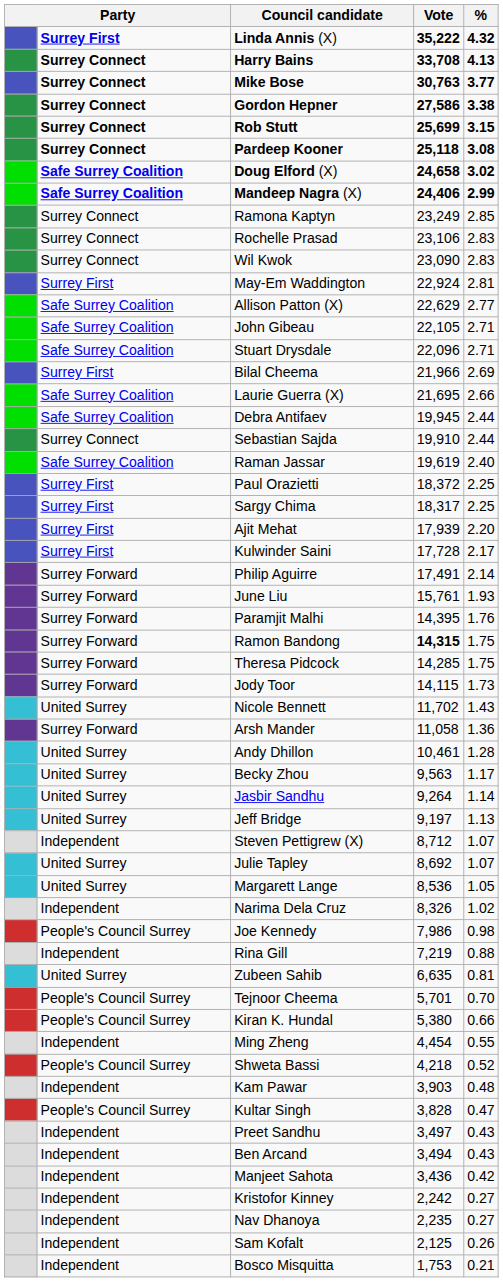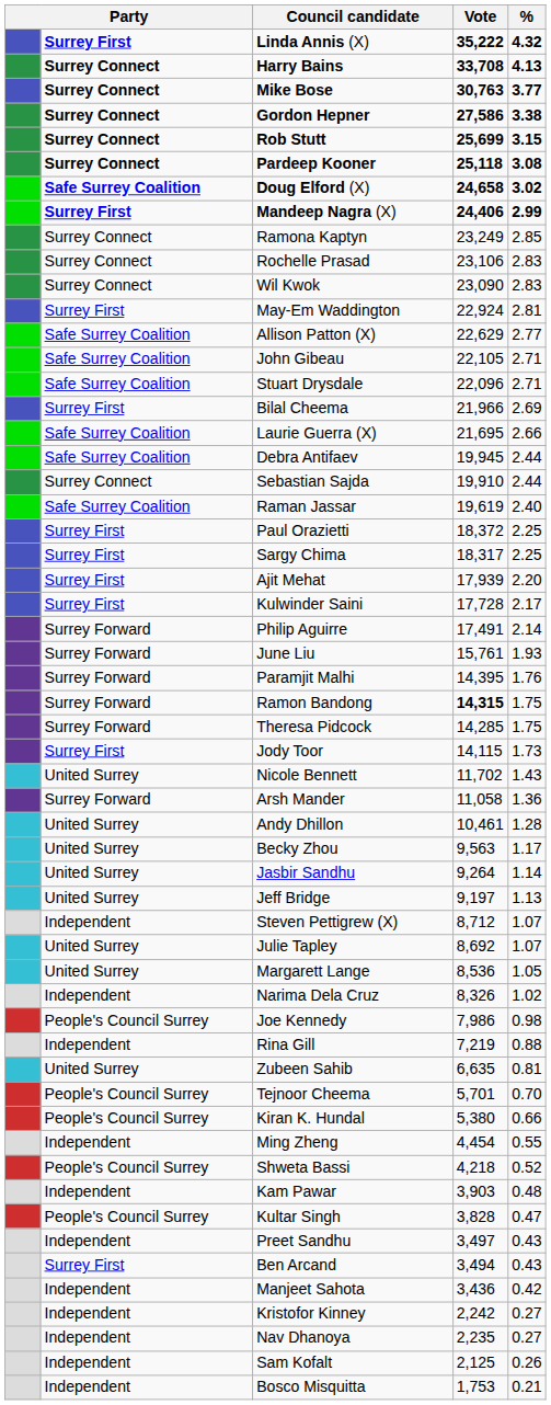 <table class="wikitable">
 <tr>
 <th width="250px" colspan="2">Party</th>
 <th width="200px">Council candidate</th>
 <th width="50px">Vote</th>
 <th width="30px">%</th>
 </tr>
 <tr>
 <td style="background:#4953BE;" width="30px"> </td>
 <td><strong><a href='#'>Surrey First</a></strong></td>
 <td><strong>Linda Annis</strong> (X) </td>
 <td><strong>35,222</strong></td>
 <td><strong>4.32</strong></td>
 </tr>
 <tr>
 <td style="background:#289345;" width="30px"> </td>
 <td><strong>Surrey Connect</strong></td>
 <td><strong>Harry Bains</strong> </td>
 <td><strong>33,708</strong></td>
 <td><strong>4.13</strong></td>
 </tr>
 <tr>
 <td style="background:#4953BE;" width="30px"> </td>
 <td><strong>Surrey Connect</strong></td>
 <td><strong>Mike  Bose</strong> </td>
 <td><strong>30,763</strong></td>
 <td><strong>3.77</strong></td>
 </tr>
 <tr>
 <td style="background:#289345;" width="30px"> </td>
 <td><strong>Surrey Connect</strong></td>
 <td><strong>Gordon Hepner</strong> </td>
 <td><strong>27,586</strong></td>
 <td><strong>3.38</strong></td>
 </tr>
 <tr>
 <td style="background:#289345;" width="30px"> </td>
 <td><strong>Surrey Connect</strong></td>
 <td><strong>Rob Stutt</strong> </td>
 <td><strong>25,699</strong></td>
 <td><strong>3.15</strong></td>
 </tr>
 <tr>
 <td style="background:#289345;" width="30px"> </td>
 <td><strong>Surrey Connect</strong></td>
 <td><strong>Pardeep Kooner</strong> </td>
 <td><strong>25,118</strong></td>
 <td><strong>3.08</strong></td>
 </tr>
 <tr>
 <td style="background:#01DF01;" width="30px"> </td>
 <td><strong><a href='#'>Safe Surrey Coalition</a></strong></td>
 <td><strong>Doug Elford</strong> (X) </td>
 <td><strong>24,658</strong></td>
 <td><strong>3.02</strong></td>
 </tr>
 <tr>
 <td style="background:#01DF01;" width="30px"> </td>
-<td><strong><a href='#'>Safe Surrey Coalition</a></strong></td>
+<td><strong><a href='#'>Surrey First</a></strong></td>
 <td><strong>Mandeep Nagra</strong> (X) </td>
 <td><strong>24,406</strong></td>
 <td><strong>2.99</strong></td>
 </tr>
 <tr>
 <td style="background:#289345;" width="30px"> </td>
 <td>Surrey Connect</td>
 <td>Ramona Kaptyn</td>
 <td>23,249</td>
 <td>2.85</td>
 </tr>
 <tr>
 <td style="background:#289345;" width="30px"> </td>
 <td>Surrey Connect</td>
 <td>Rochelle Prasad</td>
 <td>23,106</td>
 <td>2.83</td>
 </tr>
 <tr>
 <td style="background:#289345;" width="30px"> </td>
 <td>Surrey Connect</td>
 <td>Wil Kwok</td>
 <td>23,090</td>
 <td>2.83</td>
 </tr>
 <tr>
 <td style="background:#4953BE;" width="30px"> </td>
 <td><a href='#'>Surrey First</a></td>
 <td>May-Em Waddington</td>
 <td>22,924</td>
 <td>2.81</td>
 </tr>
 <tr>
 <td style="background:#01DF01;" width="30px"> </td>
 <td><a href='#'>Safe Surrey Coalition</a></td>
 <td>Allison Patton (X)</td>
 <td>22,629</td>
 <td>2.77</td>
 </tr>
 <tr>
 <td style="background:#01DF01;" width="30px"> </td>
 <td><a href='#'>Safe Surrey Coalition</a></td>
 <td>John Gibeau</td>
 <td>22,105</td>
 <td>2.71</td>
 </tr>
 <tr>
 <td style="background:#01DF01;" width="30px"> </td>
 <td><a href='#'>Safe Surrey Coalition</a></td>
 <td>Stuart Drysdale</td>
 <td>22,096</td>
 <td>2.71</td>
 </tr>
 <tr>
 <td style="background:#4953BE;" width="30px"> </td>
 <td><a href='#'>Surrey First</a></td>
 <td>Bilal Cheema</td>
 <td>21,966</td>
 <td>2.69</td>
 </tr>
 <tr>
 <td style="background:#01DF01;" width="30px"> </td>
 <td><a href='#'>Safe Surrey Coalition</a></td>
 <td>Laurie Guerra (X)</td>
 <td>21,695</td>
 <td>2.66</td>
 </tr>
 <tr>
 <td style="background:#01DF01;" width="30px"> </td>
 <td><a href='#'>Safe Surrey Coalition</a></td>
 <td>Debra Antifaev</td>
 <td>19,945</td>
 <td>2.44</td>
 </tr>
 <tr>
 <td style="background:#289345;" width="30px"> </td>
 <td>Surrey Connect</td>
 <td>Sebastian Sajda</td>
 <td>19,910</td>
 <td>2.44</td>
 </tr>
 <tr>
 <td style="background:#01DF01;" width="30px"> </td>
 <td><a href='#'>Safe Surrey Coalition</a></td>
 <td>Raman Jassar</td>
 <td>19,619</td>
 <td>2.40</td>
 </tr>
 <tr>
 <td style="background:#4953BE;" width="30px"> </td>
 <td><a href='#'>Surrey First</a></td>
 <td>Paul Orazietti</td>
 <td>18,372</td>
 <td>2.25</td>
 </tr>
 <tr>
 <td style="background:#4953BE;" width="30px"> </td>
 <td><a href='#'>Surrey First</a></td>
 <td>Sargy Chima</td>
 <td>18,317</td>
 <td>2.25</td>
 </tr>
 <tr>
 <td style="background:#4953BE;" width="30px"> </td>
 <td><a href='#'>Surrey First</a></td>
 <td>Ajit Mehat</td>
 <td>17,939</td>
 <td>2.20</td>
 </tr>
 <tr>
 <td style="background:#4953BE;" width="30px"> </td>
 <td><a href='#'>Surrey First</a></td>
 <td>Kulwinder Saini</td>
 <td>17,728</td>
 <td>2.17</td>
 </tr>
 <tr>
 <td style="background:#613693;" width="30px"> </td>
 <td>Surrey Forward</td>
 <td>Philip Aguirre</td>
 <td>17,491</td>
 <td>2.14</td>
 </tr>
 <tr>
 <td style="background:#613693;" width="30px"> </td>
 <td>Surrey Forward</td>
 <td>June Liu</td>
 <td>15,761</td>
 <td>1.93</td>
 </tr>
 <tr>
 <td style="background:#613693;" width="30px"> </td>
 <td>Surrey Forward</td>
 <td>Paramjit Malhi</td>
 <td>14,395</td>
 <td>1.76</td>
 </tr>
 <tr>
 <td style="background:#613693;" width="30px"> </td>
 <td>Surrey Forward</td>
 <td>Ramon Bandong</td>
 <td><strong>14,315</strong></td>
 <td>1.75</td>
 </tr>
 <tr>
 <td style="background:#613693;" width="30px"> </td>
 <td>Surrey Forward</td>
 <td>Theresa Pidcock</td>
 <td>14,285</td>
 <td>1.75</td>
 </tr>
 <tr>
 <td style="background:#613693;" width="30px"> </td>
-<td>Surrey Forward</td>
+<td><a href='#'>Surrey First</a></td>
 <td>Jody Toor</td>
 <td>14,115</td>
 <td>1.73</td>
 </tr>
 <tr>
 <td style="background:#34bfd4;" width="30px"> </td>
 <td>United Surrey</td>
 <td>Nicole Bennett</td>
 <td>11,702</td>
 <td>1.43</td>
 </tr>
 <tr>
 <td style="background:#613693;" width="30px"> </td>
 <td>Surrey Forward</td>
 <td>Arsh Mander</td>
 <td>11,058</td>
 <td>1.36</td>
 </tr>
 <tr>
 <td style="background:#34bfd4;" width="30px"> </td>
 <td>United Surrey</td>
 <td>Andy Dhillon</td>
 <td>10,461</td>
 <td>1.28</td>
 </tr>
 <tr>
 <td style="background:#34bfd4;" width="30px"> </td>
 <td>United Surrey</td>
 <td>Becky Zhou</td>
 <td>9,563</td>
 <td>1.17</td>
 </tr>
 <tr>
 <td style="background:#34bfd4;" width="30px"> </td>
 <td>United Surrey</td>
 <td><a href='#'>Jasbir Sandhu</a></td>
 <td>9,264</td>
 <td>1.14</td>
 </tr>
 <tr>
 <td style="background:#34bfd4;" width="30px"> </td>
 <td>United Surrey</td>
 <td>Jeff Bridge</td>
 <td>9,197</td>
 <td>1.13</td>
 </tr>
 <tr>
 <td style="background:gainsboro" width="30px"> </td>
 <td>Independent</td>
 <td>Steven Pettigrew (X)</td>
 <td>8,712</td>
 <td>1.07</td>
 </tr>
 <tr>
 <td style="background:#34bfd4;" width="30px"> </td>
 <td>United Surrey</td>
 <td>Julie Tapley</td>
 <td>8,692</td>
 <td>1.07</td>
 </tr>
 <tr>
 <td style="background:#34bfd4;" width="30px"> </td>
 <td>United Surrey</td>
 <td>Margarett Lange</td>
 <td>8,536</td>
 <td>1.05</td>
 </tr>
 <tr>
 <td style="background:gainsboro" width="30px"> </td>
 <td>Independent</td>
 <td>Narima Dela Cruz</td>
 <td>8,326</td>
 <td>1.02</td>
 </tr>
 <tr>
 <td style="background:#cf2e2e;" width="30px"> </td>
 <td>People's Council Surrey</td>
 <td>Joe Kennedy</td>
 <td>7,986</td>
 <td>0.98</td>
 </tr>
 <tr>
 <td style="background:gainsboro" width="30px"> </td>
 <td>Independent</td>
 <td>Rina Gill</td>
 <td>7,219</td>
 <td>0.88</td>
 </tr>
 <tr>
 <td style="background:#34bfd4;" width="30px"> </td>
 <td>United Surrey</td>
 <td>Zubeen Sahib</td>
 <td>6,635</td>
 <td>0.81</td>
 </tr>
 <tr>
 <td style="background:#cf2e2e;" width="30px"> </td>
 <td>People's Council Surrey</td>
 <td>Tejnoor Cheema</td>
 <td>5,701</td>
 <td>0.70</td>
 </tr>
 <tr>
 <td style="background:#cf2e2e;" width="30px"> </td>
 <td>People's Council Surrey</td>
 <td>Kiran K. Hundal</td>
 <td>5,380</td>
 <td>0.66</td>
 </tr>
 <tr>
 <td style="background:gainsboro" width="30px"> </td>
 <td>Independent</td>
 <td>Ming Zheng</td>
 <td>4,454</td>
 <td>0.55</td>
 </tr>
 <tr>
 <td style="background:#cf2e2e;" width="30px"> </td>
 <td>People's Council Surrey</td>
 <td>Shweta Bassi</td>
 <td>4,218</td>
 <td>0.52</td>
 </tr>
 <tr>
 <td style="background:gainsboro" width="30px"> </td>
 <td>Independent</td>
 <td>Kam Pawar</td>
 <td>3,903</td>
 <td>0.48</td>
 </tr>
 <tr>
 <td style="background:#cf2e2e;" width="30px"> </td>
 <td>People's Council Surrey</td>
 <td>Kultar Singh</td>
 <td>3,828</td>
 <td>0.47</td>
 </tr>
 <tr>
 <td style="background:gainsboro" width="30px"> </td>
 <td>Independent</td>
 <td>Preet Sandhu</td>
 <td>3,497</td>
 <td>0.43</td>
 </tr>
 <tr>
 <td style="background:gainsboro" width="30px"> </td>
-<td>Independent</td>
+<td><a href='#'>Surrey First</a></td>
 <td>Ben Arcand</td>
 <td>3,494</td>
 <td>0.43</td>
 </tr>
 <tr>
 <td style="background:gainsboro" width="30px"> </td>
 <td>Independent</td>
 <td>Manjeet Sahota</td>
 <td>3,436</td>
 <td>0.42</td>
 </tr>
 <tr>
 <td style="background:gainsboro" width="30px"> </td>
 <td>Independent</td>
 <td>Kristofor Kinney</td>
 <td>2,242</td>
 <td>0.27</td>
 </tr>
 <tr>
 <td style="background:gainsboro" width="30px"> </td>
 <td>Independent</td>
 <td>Nav Dhanoya</td>
 <td>2,235</td>
 <td>0.27</td>
 </tr>
 <tr>
 <td style="background:gainsboro" width="30px"> </td>
 <td>Independent</td>
 <td>Sam Kofalt</td>
 <td>2,125</td>
 <td>0.26</td>
 </tr>
 <tr>
 <td style="background:gainsboro" width="30px"> </td>
 <td>Independent</td>
 <td>Bosco Misquitta</td>
 <td>1,753</td>
 <td>0.21</td>
 </tr>
 </table>
